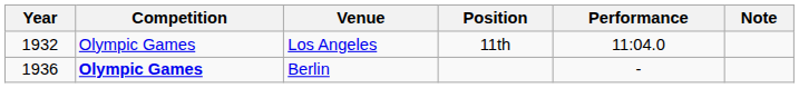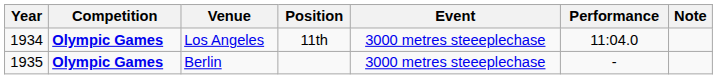 <table class="wikitable" width=55% style="font-size:90%; text-align:center;">
 <tr>
 <th>Year</th>
 <th>Competition</th>
 <th>Venue</th>
 <th>Position</th>
+<th>Event</th>
 <th>Performance</th>
 <th>Note</th>
 </tr>
 <tr>
-<td rowspan=1>1932</td>
-<td rowspan=1 align=left><a href='#'>Olympic Games</a></td>
+<td rowspan=1>1934</td>
+<td rowspan=1 align=left><strong><a href='#'>Olympic Games</a></strong></td>
 <td rowspan=1 align=left> <a href='#'>Los Angeles</a></td>
 <td>11th</td>
+<td><a href='#'>3000 metres steeeplechase</a></td>
 <td>11:04.0</td>
 <td></td>
 </tr>
 <tr>
-<td rowspan=1>1936</td>
+<td rowspan=1>1935</td>
 <td rowspan=1 align=left><strong><a href='#'>Olympic Games</a></strong></td>
 <td rowspan=1 align=left> <a href='#'>Berlin</a></td>
 <td></td>
+<td><a href='#'>3000 metres steeeplechase</a></td>
 <td>-</td>
 <td></td>
 </tr>
 </table>
